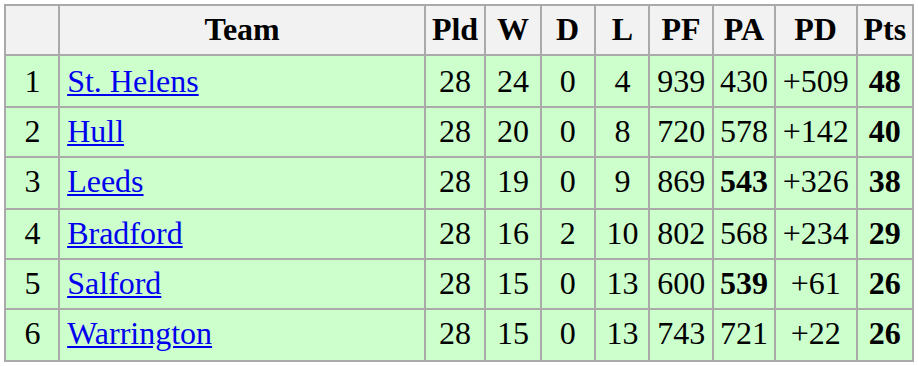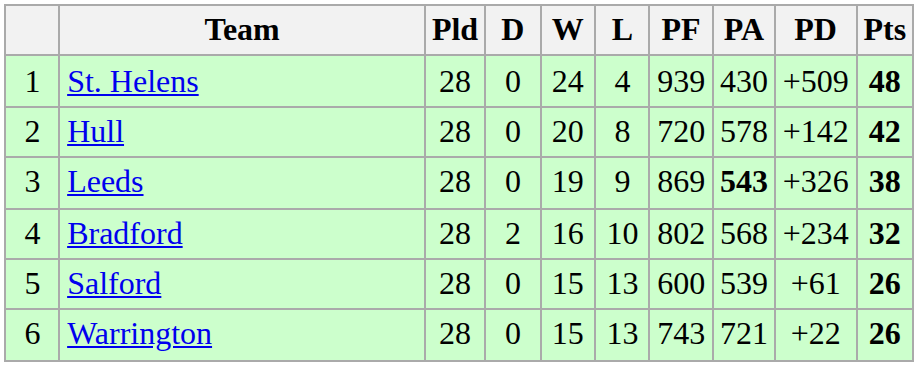 <table class="wikitable" style="text-align:center">
 <tr>
 <th style="width:20px;" abbr="Position"> </th>
 <th style="width:175px;">Team</th>
 <th style="width:20px;" abbr="Played">Pld</th>
+<th style="width:20px;" abbr="Drawn">D</th>
 <th style="width:20px;" abbr="Won">W</th>
-<th style="width:20px;" abbr="Drawn">D</th>
 <th style="width:20px;" abbr="Lost">L</th>
 <th style="width:20px;" abbr="Points for">PF</th>
 <th style="width:20px;" abbr="Points against">PA</th>
 <th style="width:20px;" abbr="Points difference">PD</th>
 <th style="width:20px;" abbr="Points">Pts</th>
 </tr>
 <tr style="background:#cfc;">
 <td>1</td>
 <td style="text-align:left;"> <a href='#'>St. Helens</a></td>
 <td>28</td>
+<td>0</td>
 <td>24</td>
-<td>0</td>
 <td>4</td>
 <td>939</td>
 <td>430</td>
 <td>+509</td>
 <td><strong>48</strong></td>
 </tr>
 <tr style="background:#cfc;">
 <td>2</td>
 <td style="text-align:left;"> <a href='#'>Hull</a></td>
 <td>28</td>
+<td>0</td>
 <td>20</td>
-<td>0</td>
 <td>8</td>
 <td>720</td>
 <td>578</td>
 <td>+142</td>
-<td><strong>40</strong></td>
+<td><strong>42</strong></td>
 </tr>
 <tr style="background:#cfc;">
 <td>3</td>
 <td style="text-align:left;"> <a href='#'>Leeds</a></td>
 <td>28</td>
+<td>0</td>
 <td>19</td>
-<td>0</td>
 <td>9</td>
 <td>869</td>
 <td><strong>543</strong></td>
 <td>+326</td>
 <td><strong>38</strong></td>
 </tr>
 <tr style="background:#cfc;">
 <td>4</td>
 <td style="text-align:left;"> <a href='#'>Bradford</a></td>
 <td>28</td>
+<td>2</td>
 <td>16</td>
-<td>2</td>
 <td>10</td>
 <td>802</td>
 <td>568</td>
 <td>+234</td>
-<td><strong>29</strong></td>
+<td><strong>32</strong></td>
 </tr>
 <tr style="background:#cfc;">
 <td>5</td>
 <td style="text-align:left;"> <a href='#'>Salford</a></td>
 <td>28</td>
+<td>0</td>
 <td>15</td>
-<td>0</td>
 <td>13</td>
 <td>600</td>
-<td><strong>539</strong></td>
+<td>539</td>
 <td>+61</td>
 <td><strong>26</strong></td>
 </tr>
 <tr style="background:#cfc;">
 <td>6</td>
 <td style="text-align:left;"> <a href='#'>Warrington</a></td>
 <td>28</td>
+<td>0</td>
 <td>15</td>
-<td>0</td>
 <td>13</td>
 <td>743</td>
 <td>721</td>
 <td>+22</td>
 <td><strong>26</strong></td>
 </tr>
 </table>
